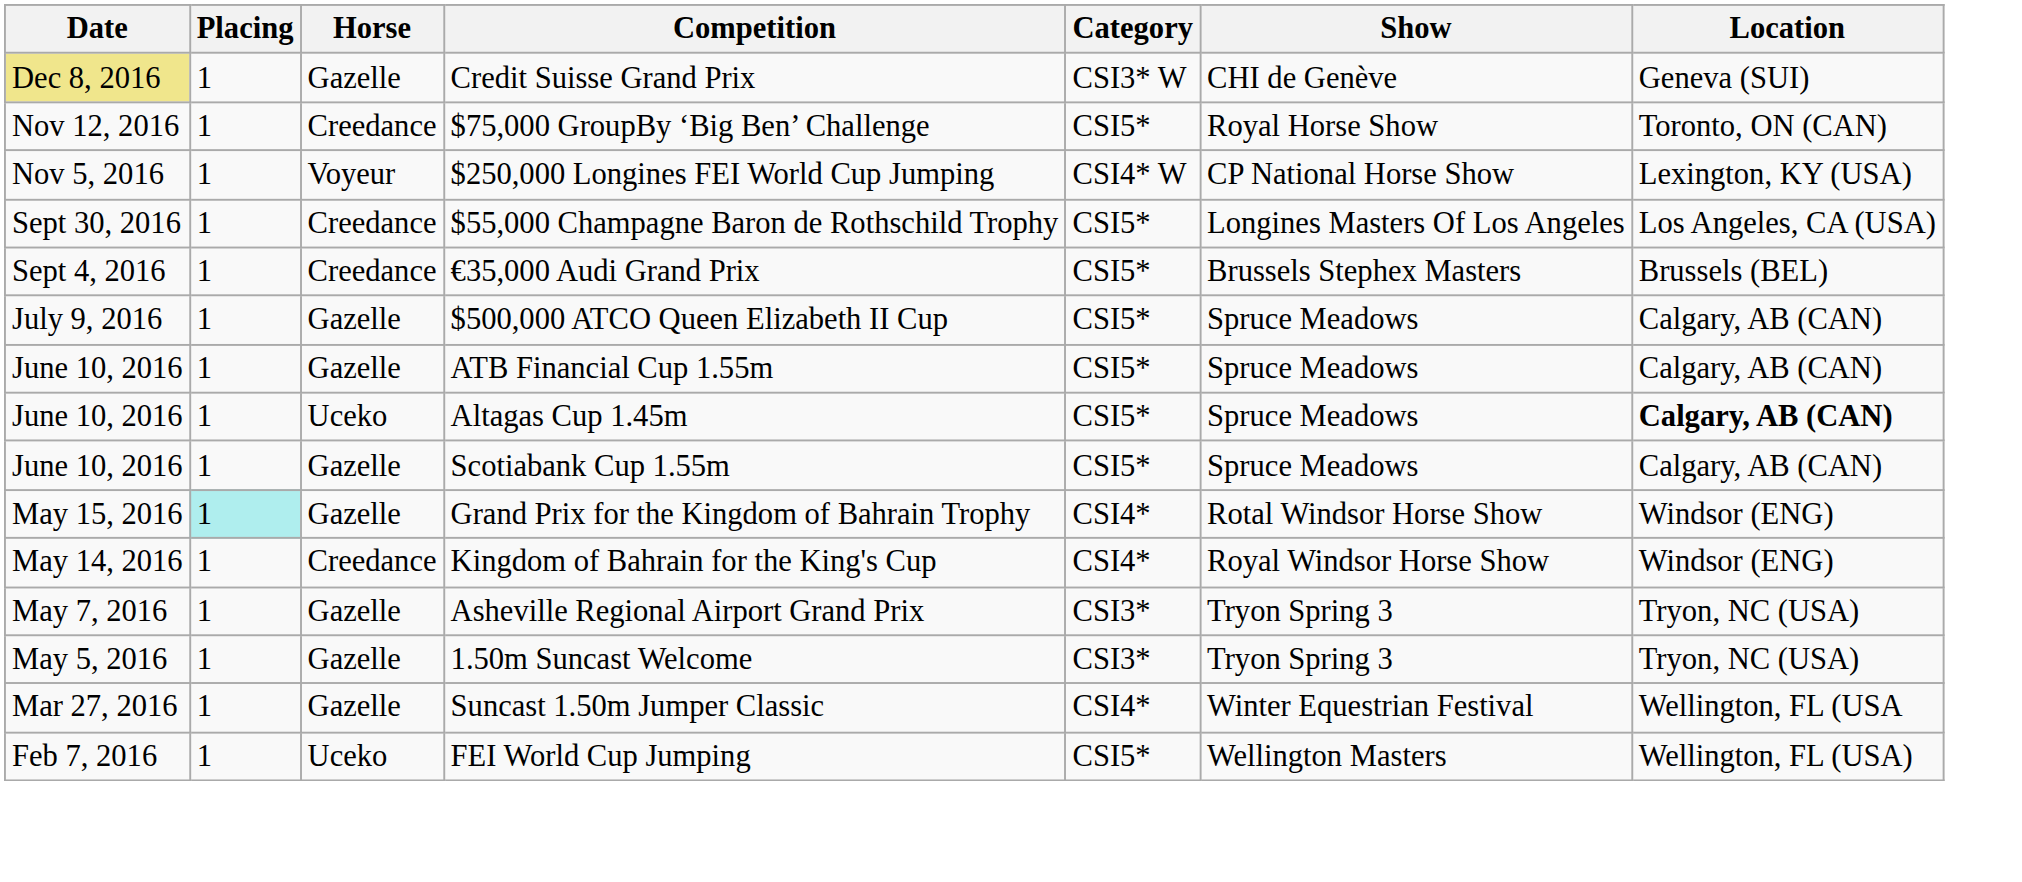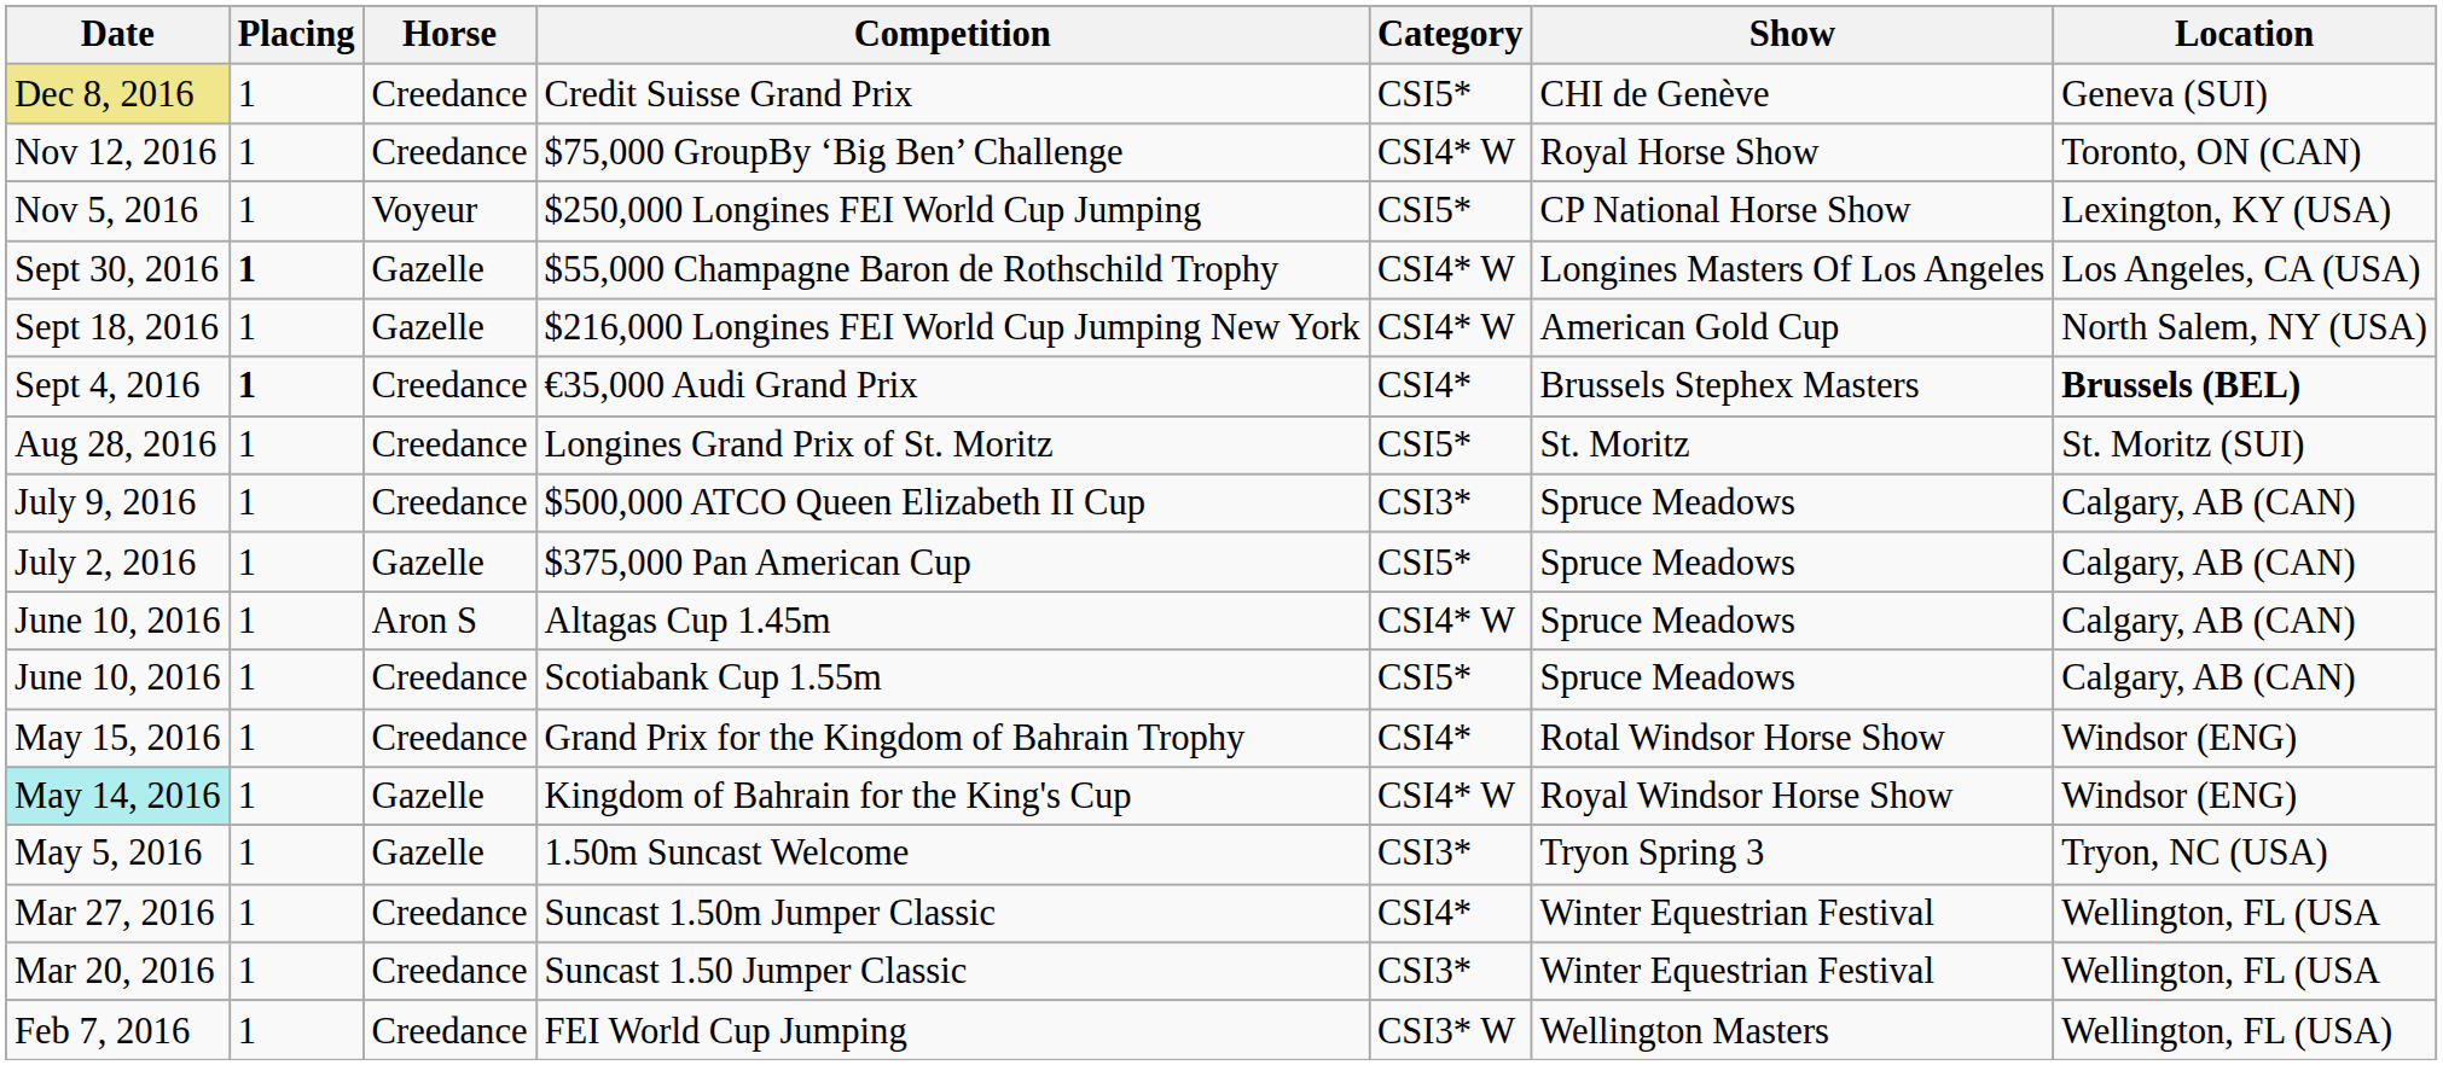 <table class="wikitable">
 <tr>
 <th>Date</th>
 <th>Placing</th>
 <th>Horse</th>
 <th>Competition</th>
 <th>Category</th>
 <th>Show</th>
 <th>Location</th>
 </tr>
 <tr>
 <td style="background: khaki;">Dec 8, 2016</td>
 <td>1</td>
-<td>Gazelle</td>
+<td>Creedance</td>
 <td>Credit Suisse Grand Prix</td>
-<td>CSI3* W</td>
+<td>CSI5*</td>
 <td>CHI de Genève</td>
 <td>Geneva (SUI)</td>
 </tr>
 <tr>
 <td>Nov 12, 2016</td>
 <td>1</td>
 <td>Creedance</td>
 <td>$75,000 GroupBy ‘Big Ben’ Challenge</td>
-<td>CSI5*</td>
+<td>CSI4* W</td>
 <td>Royal Horse Show</td>
 <td>Toronto, ON (CAN)</td>
 </tr>
 <tr>
 <td>Nov 5, 2016</td>
 <td>1</td>
 <td>Voyeur</td>
 <td>$250,000 Longines FEI World Cup Jumping</td>
-<td>CSI4* W</td>
+<td>CSI5*</td>
 <td>CP National Horse Show</td>
 <td>Lexington, KY (USA)</td>
 </tr>
 <tr>
 <td>Sept 30, 2016</td>
-<td>1</td>
-<td>Creedance</td>
+<td><strong>1</strong></td>
+<td>Gazelle</td>
 <td>$55,000 Champagne Baron de Rothschild Trophy</td>
-<td>CSI5*</td>
+<td>CSI4* W</td>
 <td>Longines Masters Of Los Angeles</td>
 <td>Los Angeles, CA (USA)</td>
 </tr>
 <tr>
+<td>Sept 18, 2016</td>
+<td>1</td>
+<td>Gazelle</td>
+<td>$216,000 Longines FEI World Cup Jumping New York</td>
+<td>CSI4* W</td>
+<td>American Gold Cup</td>
+<td>North Salem, NY (USA)</td>
+</tr>
+<tr>
 <td>Sept 4, 2016</td>
+<td><strong>1</strong></td>
+<td>Creedance</td>
+<td>€35,000 Audi Grand Prix</td>
+<td>CSI4*</td>
+<td>Brussels Stephex Masters</td>
+<td><strong>Brussels (BEL)</strong></td>
+</tr>
+<tr>
+<td>Aug 28, 2016</td>
 <td>1</td>
 <td>Creedance</td>
-<td>€35,000 Audi Grand Prix</td>
+<td>Longines Grand Prix of St. Moritz</td>
 <td>CSI5*</td>
-<td>Brussels Stephex Masters</td>
-<td>Brussels (BEL)</td>
+<td>St. Moritz</td>
+<td>St. Moritz (SUI)</td>
 </tr>
 <tr>
 <td>July 9, 2016</td>
 <td>1</td>
+<td>Creedance</td>
+<td>$500,000 ATCO Queen Elizabeth II Cup</td>
+<td>CSI3*</td>
+<td>Spruce Meadows</td>
+<td>Calgary, AB (CAN)</td>
+</tr>
+<tr>
+<td>July 2, 2016</td>
+<td>1</td>
 <td>Gazelle</td>
-<td>$500,000 ATCO Queen Elizabeth II Cup</td>
+<td>$375,000 Pan American Cup</td>
 <td>CSI5*</td>
 <td>Spruce Meadows</td>
 <td>Calgary, AB (CAN)</td>
 </tr>
 <tr>
 <td>June 10, 2016</td>
 <td>1</td>
-<td>Gazelle</td>
-<td>ATB Financial Cup 1.55m</td>
-<td>CSI5*</td>
+<td>Aron S</td>
+<td>Altagas Cup 1.45m</td>
+<td>CSI4* W</td>
 <td>Spruce Meadows</td>
 <td>Calgary, AB (CAN)</td>
 </tr>
 <tr>
 <td>June 10, 2016</td>
 <td>1</td>
-<td>Uceko</td>
-<td>Altagas Cup 1.45m</td>
-<td>CSI5*</td>
-<td>Spruce Meadows</td>
-<td><strong>Calgary, AB (CAN)</strong></td>
-</tr>
-<tr>
-<td>June 10, 2016</td>
-<td>1</td>
-<td>Gazelle</td>
+<td>Creedance</td>
 <td>Scotiabank Cup 1.55m</td>
 <td>CSI5*</td>
 <td>Spruce Meadows</td>
 <td>Calgary, AB (CAN)</td>
 </tr>
 <tr>
 <td>May 15, 2016</td>
-<td style="background: paleturquoise;">1</td>
-<td>Gazelle</td>
+<td>1</td>
+<td>Creedance</td>
 <td>Grand Prix for the Kingdom of Bahrain Trophy</td>
 <td>CSI4*</td>
 <td>Rotal Windsor Horse Show</td>
 <td>Windsor (ENG)</td>
 </tr>
 <tr>
-<td>May 14, 2016</td>
+<td style="background: paleturquoise;">May 14, 2016</td>
 <td>1</td>
-<td>Creedance</td>
+<td>Gazelle</td>
 <td>Kingdom of Bahrain for the King's Cup</td>
-<td>CSI4*</td>
+<td>CSI4* W</td>
 <td>Royal Windsor Horse Show</td>
 <td>Windsor (ENG)</td>
-</tr>
-<tr>
-<td>May 7, 2016</td>
-<td>1</td>
-<td>Gazelle</td>
-<td>Asheville Regional Airport Grand Prix</td>
-<td>CSI3*</td>
-<td>Tryon Spring 3</td>
-<td>Tryon, NC (USA) </td>
 </tr>
 <tr>
 <td>May 5, 2016</td>
 <td>1</td>
 <td>Gazelle</td>
 <td>1.50m Suncast Welcome</td>
 <td>CSI3*</td>
 <td>Tryon Spring 3</td>
 <td>Tryon, NC (USA) </td>
 </tr>
 <tr>
 <td>Mar 27, 2016</td>
 <td>1</td>
-<td>Gazelle</td>
+<td>Creedance</td>
 <td>Suncast 1.50m Jumper Classic</td>
 <td>CSI4*</td>
 <td>Winter Equestrian Festival</td>
 <td>Wellington, FL (USA </td>
 </tr>
 <tr>
+<td>Mar 20, 2016</td>
+<td>1</td>
+<td>Creedance</td>
+<td>Suncast 1.50 Jumper Classic</td>
+<td>CSI3*</td>
+<td>Winter Equestrian Festival</td>
+<td>Wellington, FL (USA </td>
+</tr>
+<tr>
 <td>Feb 7, 2016</td>
 <td>1</td>
-<td>Uceko</td>
+<td>Creedance</td>
 <td>FEI World Cup Jumping</td>
-<td>CSI5*</td>
+<td>CSI3* W</td>
 <td>Wellington Masters</td>
 <td>Wellington, FL (USA) </td>
 </tr>
 </table>
